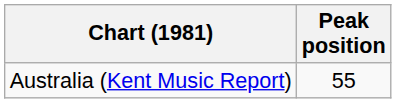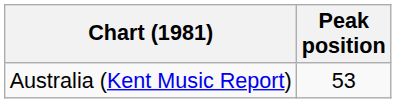 <table class="wikitable">
 <tr>
 <th>Chart (1981)</th>
 <th>Peak<br>position</th>
 </tr>
 <tr>
 <td>Australia (<a href='#'>Kent Music Report</a>)</td>
-<td style="text-align:center;">55</td>
+<td style="text-align:center;">53</td>
 </tr>
 </table>
